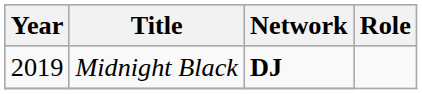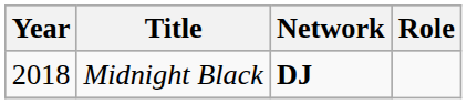 <table class="wikitable">
 <tr>
 <th>Year</th>
 <th>Title</th>
 <th>Network</th>
 <th>Role</th>
 </tr>
 <tr>
-<td>2019</td>
+<td>2018</td>
 <td><em>Midnight Black</em></td>
 <td><strong>DJ</strong></td>
 </tr>
 <tr>
 </tr>
 </table>
